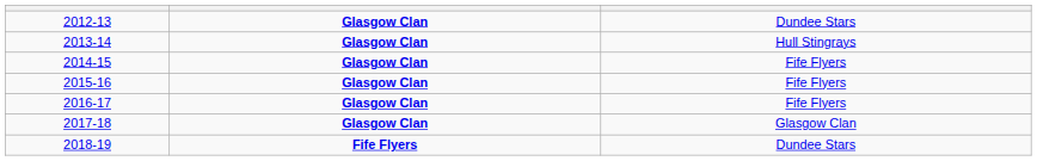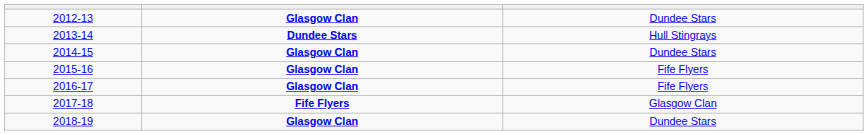 <table class="wikitable" style="width: 100%">
 <tr>
 <th width="16%"></th>
 <th width="42%"></th>
 <th width="42%"></th>
 </tr>
 <tr align=center>
 <td><a href='#'>2012-13</a></td>
 <td> <strong><a href='#'>Glasgow Clan</a></strong></td>
 <td> <a href='#'>Dundee Stars</a></td>
 </tr>
 <tr align=center>
 <td><a href='#'>2013-14</a></td>
-<td> <strong><a href='#'>Glasgow Clan</a></strong></td>
+<td> <strong><a href='#'>Dundee Stars</a></strong></td>
 <td> <a href='#'>Hull Stingrays</a></td>
 </tr>
 <tr align=center>
 <td><a href='#'>2014-15</a></td>
 <td> <strong><a href='#'>Glasgow Clan</a></strong></td>
-<td> <a href='#'>Fife Flyers</a></td>
+<td> <a href='#'>Dundee Stars</a></td>
 </tr>
 <tr align=center>
 <td><a href='#'>2015-16</a></td>
 <td> <strong><a href='#'>Glasgow Clan</a></strong></td>
 <td> <a href='#'>Fife Flyers</a></td>
 </tr>
 <tr align=center>
 <td><a href='#'>2016-17</a></td>
 <td> <strong><a href='#'>Glasgow Clan</a></strong></td>
 <td> <a href='#'>Fife Flyers</a></td>
 </tr>
 <tr align=center>
 <td><a href='#'>2017-18</a></td>
-<td> <strong><a href='#'>Glasgow Clan</a></strong></td>
+<td> <strong><a href='#'>Fife Flyers</a></strong></td>
 <td> <a href='#'>Glasgow Clan</a></td>
 </tr>
 <tr align=center>
 <td><a href='#'>2018-19</a></td>
-<td> <strong><a href='#'>Fife Flyers</a></strong></td>
+<td> <strong><a href='#'>Glasgow Clan</a></strong></td>
 <td> <a href='#'>Dundee Stars</a></td>
 </tr>
 </table>
